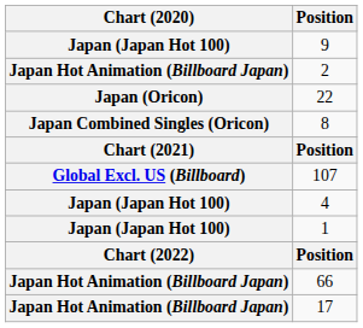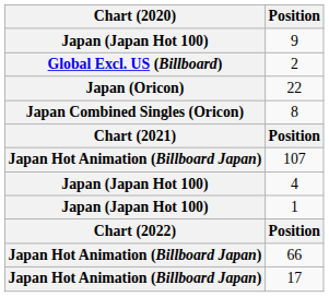 <table class="wikitable plainrowheaders" style="text-align:center">
 <tr>
 <th scope="col">Chart (2020)</th>
 <th scope="col">Position</th>
 </tr>
 <tr>
 <th scope="row">Japan (Japan Hot 100)</th>
 <td>9</td>
 </tr>
 <tr>
-<th scope="row">Japan Hot Animation (<em>Billboard Japan</em>)</th>
+<th scope="row"><a href='#'>Global Excl. US</a> (<em>Billboard</em>)</th>
 <td>2</td>
 </tr>
 <tr>
 <th scope="row">Japan (Oricon)</th>
 <td>22</td>
 </tr>
 <tr>
 <th scope="row">Japan Combined Singles (Oricon)</th>
 <td>8</td>
 </tr>
 <tr>
 <th scope="col">Chart (2021)</th>
 <th scope="col">Position</th>
 </tr>
 <tr>
-<th scope="row"><a href='#'>Global Excl. US</a> (<em>Billboard</em>)</th>
+<th scope="row">Japan Hot Animation (<em>Billboard Japan</em>)</th>
 <td>107</td>
 </tr>
 <tr>
 <th scope="row">Japan (Japan Hot 100)</th>
 <td>4</td>
 </tr>
 <tr>
 <th scope="row">Japan (Japan Hot 100)</th>
 <td>1</td>
 </tr>
 <tr>
 <th scope="col">Chart (2022)</th>
 <th scope="col">Position</th>
 </tr>
 <tr>
 <th scope="row">Japan Hot Animation (<em>Billboard Japan</em>)</th>
 <td>66</td>
 </tr>
 <tr>
 <th scope="row">Japan Hot Animation (<em>Billboard Japan</em>)</th>
 <td>17</td>
 </tr>
 </table>
